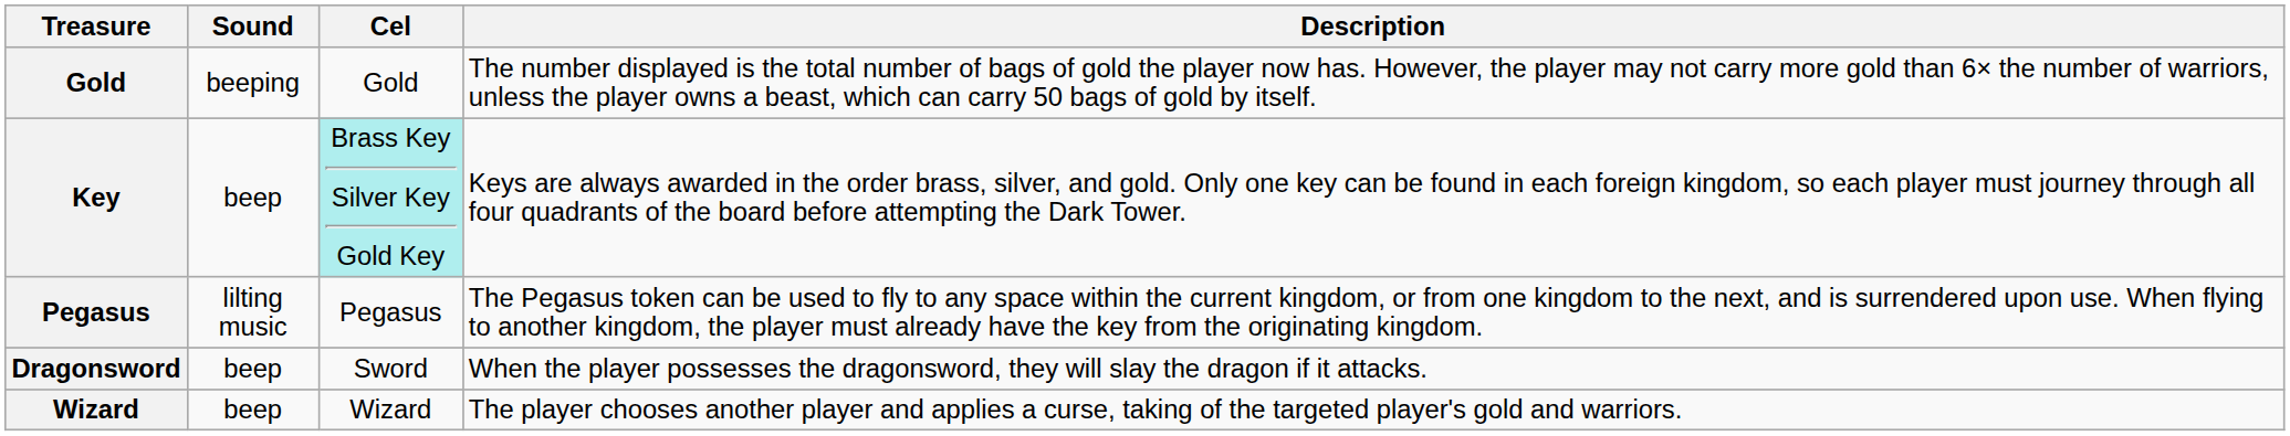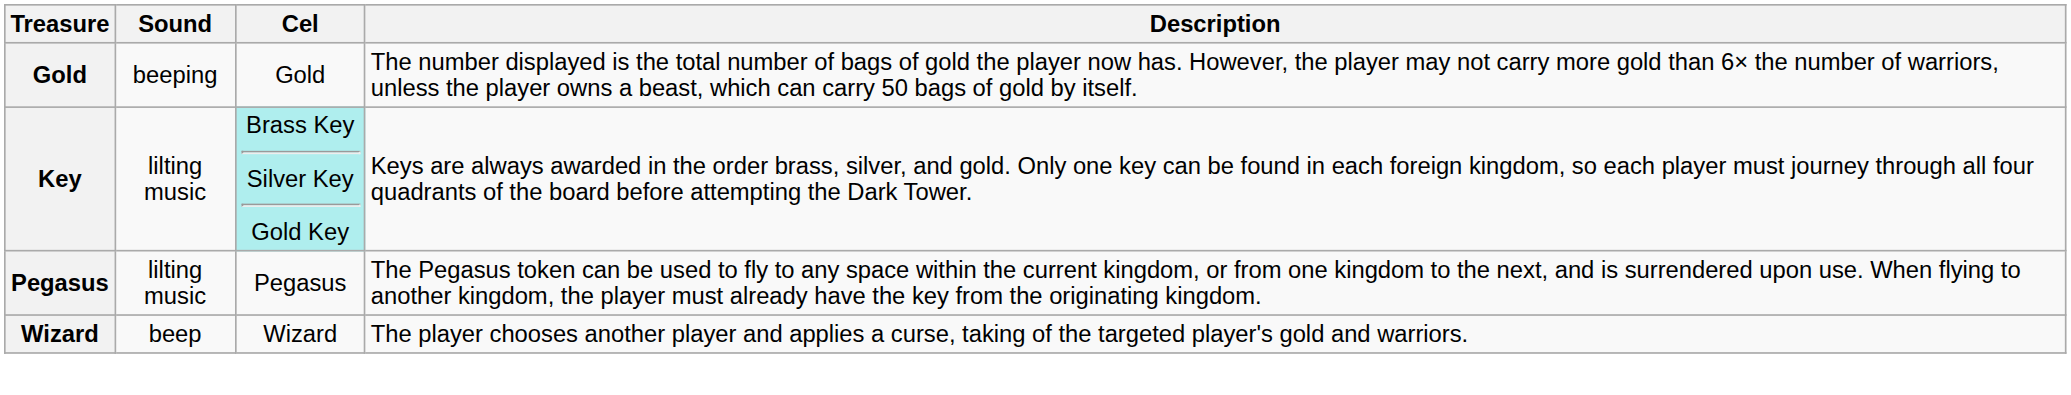 <table class="wikitable" style="font-size:90%;text-align:center;">
 <tr>
 <th>Treasure</th>
 <th>Sound</th>
 <th style="width:5em;">Cel</th>
 <th>Description</th>
 </tr>
 <tr>
 <th>Gold</th>
 <td>beeping</td>
 <td>Gold</td>
 <td style="text-align:left;">The number displayed is the total number of bags of gold the player now has. However, the player may not carry more gold than 6× the number of warriors, unless the player owns a beast, which can carry 50 bags of gold by itself.</td>
 </tr>
 <tr>
 <th>Key</th>
-<td>beep</td>
+<td>lilting music</td>
 <td style="background: paleturquoise;">Brass Key<hr>Silver Key<hr>Gold Key</td>
 <td style="text-align:left;">Keys are always awarded in the order brass, silver, and gold. Only one key can be found in each foreign kingdom, so each player must journey through all four quadrants of the board before attempting the Dark Tower.</td>
 </tr>
 <tr>
 <th>Pegasus</th>
 <td>lilting music</td>
 <td>Pegasus</td>
 <td style="text-align:left;">The Pegasus token can be used to fly to any space within the current kingdom, or from one kingdom to the next, and is surrendered upon use. When flying to another kingdom, the player must already have the key from the originating kingdom.</td>
 </tr>
 <tr>
-<th>Dragonsword</th>
-<td>beep</td>
-<td>Sword</td>
-<td style="text-align:left;">When the player possesses the dragonsword, they will slay the dragon if it attacks.</td>
-</tr>
-<tr>
 <th>Wizard</th>
 <td>beep</td>
 <td>Wizard</td>
 <td style="text-align:left;">The player chooses another player and applies a curse, taking  of the targeted player's gold and warriors.</td>
 </tr>
 </table>
